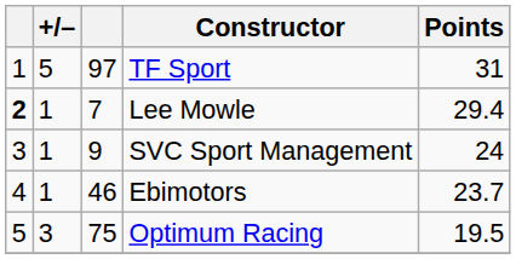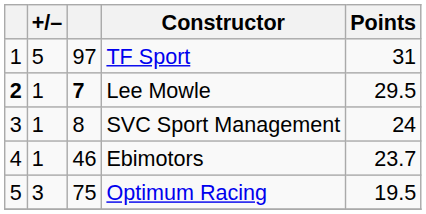 <table class="wikitable" style="font-size: 95%;">
 <tr>
 <th scope="col"></th>
 <th scope="col">+/–</th>
 <th scope="col"></th>
 <th scope="col">Constructor</th>
 <th scope="col">Points</th>
 </tr>
 <tr>
 <td align="center">1</td>
 <td align="left"> 5</td>
 <td align="left">97</td>
 <td> <a href='#'>TF Sport</a></td>
 <td align="right">31</td>
 </tr>
 <tr>
 <td align="center"><strong>2</strong></td>
 <td align="left"> 1</td>
-<td align="left">7</td>
+<td align="left"><strong>7</strong></td>
 <td> Lee Mowle</td>
-<td align="right">29.4</td>
+<td align="right">29.5</td>
 </tr>
 <tr>
 <td align="center">3</td>
 <td align="left"> 1</td>
-<td align="left">9</td>
+<td align="left">8</td>
 <td> SVC Sport Management</td>
 <td align="right">24</td>
 </tr>
 <tr>
 <td align="center">4</td>
 <td align="left"> 1</td>
 <td align="left">46</td>
 <td> Ebimotors</td>
 <td align="right">23.7</td>
 </tr>
 <tr>
 <td align="center">5</td>
 <td align="left"> 3</td>
 <td align="left">75</td>
 <td> <a href='#'>Optimum Racing</a></td>
 <td align="right">19.5</td>
 </tr>
 <tr>
 </tr>
 </table>
